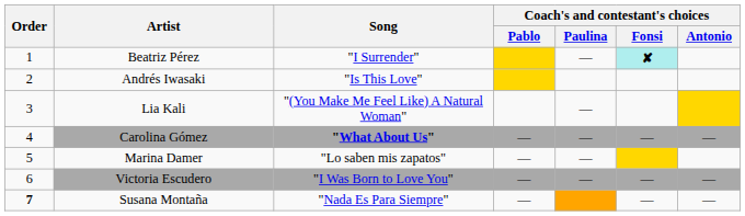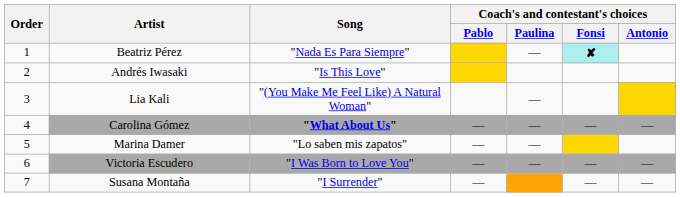 <table class="wikitable" style="text-align:center; width:100%;">
 <tr>
 <th rowspan="2" scope="col" style="width:05%;">Order</th>
 <th rowspan="2" scope="col" style="width:25%;">Artist</th>
 <th rowspan="2" scope="col" style="width:25%;">Song</th>
 <th colspan="4" scope="col" style="width:32%;">Coach's and contestant's choices</th>
 </tr>
 <tr>
 <th width="07%"><a href='#'>Pablo</a></th>
 <th width="07%"><a href='#'>Paulina</a></th>
 <th width="07%"><a href='#'>Fonsi</a></th>
 <th width="07%"><a href='#'>Antonio</a></th>
 </tr>
 <tr>
 <td align="center">1</td>
 <td>Beatriz Pérez</td>
-<td>"<a href='#'>I Surrender</a>"</td>
+<td>"<a href='#'>Nada Es Para Siempre</a>"</td>
 <td align="center" bgcolor="Gold"><strong></strong></td>
 <td align="center">—</td>
 <td align="center" bgcolor="#afeeee"><strong>✘</strong></td>
 <td align="center"><strong></strong></td>
 </tr>
 <tr>
 <td align="center">2</td>
 <td>Andrés Iwasaki</td>
 <td>"<a href='#'>Is This Love</a>"</td>
 <td align="center" bgcolor="Gold"><strong></strong></td>
 <td align="center"><strong></strong></td>
 <td align="center"><strong></strong></td>
 <td align="center"><strong></strong></td>
 </tr>
 <tr>
 <td align="center">3</td>
 <td>Lia Kali</td>
 <td>"<a href='#'>(You Make Me Feel Like) A Natural Woman</a>"</td>
 <td align="center"><strong></strong></td>
 <td align="center">—</td>
 <td align="center"><strong></strong></td>
 <td align="center" bgcolor="Gold"><strong></strong></td>
 </tr>
 <tr>
 <td align="center">4</td>
 <td bgcolor="darkgrey">Carolina Gómez</td>
 <td bgcolor="darkgrey"><strong>"<a href='#'>What About Us</a>"</strong></td>
 <td align="center" bgcolor="darkgrey">—</td>
 <td align="center" bgcolor="darkgrey">—</td>
 <td align="center" bgcolor="darkgrey">—</td>
 <td align="center" bgcolor="darkgrey">—</td>
 </tr>
 <tr>
 <td align="center">5</td>
 <td>Marina Damer</td>
 <td>"Lo saben mis zapatos"</td>
 <td align="center">—</td>
 <td align="center">—</td>
 <td align="center" bgcolor="Gold"><strong></strong></td>
 <td align="center"><strong></strong></td>
 </tr>
 <tr>
 <td align="center">6</td>
 <td bgcolor="darkgrey">Victoria Escudero</td>
 <td bgcolor="darkgrey">"<a href='#'>I Was Born to Love You</a>"</td>
 <td align="center" bgcolor="darkgrey">—</td>
 <td align="center" bgcolor="darkgrey">—</td>
 <td align="center" bgcolor="darkgrey">—</td>
 <td align="center" bgcolor="darkgrey">—</td>
 </tr>
 <tr>
-<td align="center"><strong>7</strong></td>
+<td align="center">7</td>
 <td>Susana Montaña</td>
-<td>"<a href='#'>Nada Es Para Siempre</a>"</td>
+<td>"<a href='#'>I Surrender</a>"</td>
 <td align="center">—</td>
 <td align="center" bgcolor="Orange"><strong></strong></td>
 <td align="center">—</td>
 <td align="center">—</td>
 </tr>
 </table>
